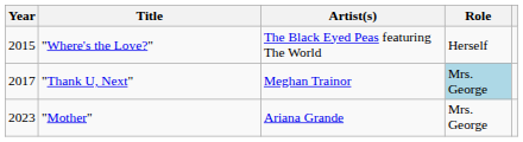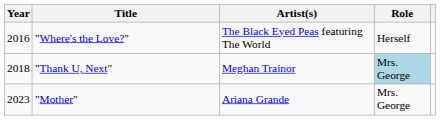 <table class="wikitable sortable">
 <tr>
 <th>Year</th>
 <th scope="col" style="width:16em;">Title</th>
 <th>Artist(s)</th>
 <th>Role</th>
 <th></th>
 </tr>
 <tr>
-<td>2015</td>
+<td>2016</td>
 <td scope="row">"<a href='#'>Where's the Love?</a>"</td>
 <td><a href='#'>The Black Eyed Peas</a> featuring The World</td>
 <td>Herself</td>
 <td></td>
 </tr>
 <tr>
-<td>2017</td>
+<td>2018</td>
 <td scope="row">"<a href='#'>Thank U, Next</a>"</td>
 <td><a href='#'>Meghan Trainor</a></td>
 <td style="background: lightblue;">Mrs. George</td>
 <td></td>
 </tr>
 <tr>
 <td>2023</td>
 <td scope="row">"<a href='#'>Mother</a>"</td>
 <td><a href='#'>Ariana Grande</a></td>
 <td>Mrs. George</td>
 <td></td>
 </tr>
 </table>
